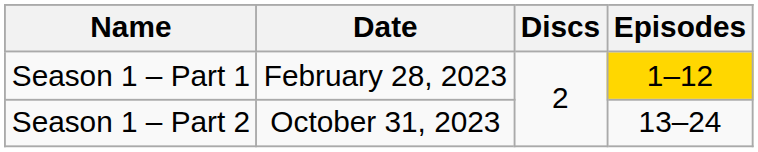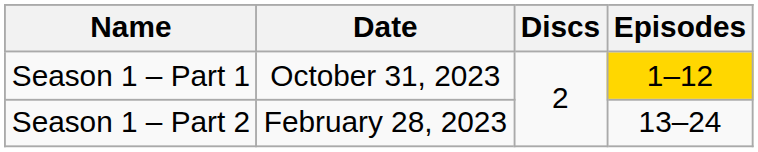 <table class="wikitable" style="text-align:center;">
 <tr>
 <th>Name</th>
 <th>Date</th>
 <th>Discs</th>
 <th>Episodes</th>
 </tr>
 <tr>
 <td>Season 1 – Part 1</td>
-<td>February 28, 2023</td>
+<td>October 31, 2023</td>
 <td rowspan="2">2</td>
 <td style="background: gold;">1–12</td>
 </tr>
 <tr>
 <td>Season 1 – Part 2</td>
-<td>October 31, 2023</td>
+<td>February 28, 2023</td>
 <td>13–24</td>
 </tr>
 </table>
